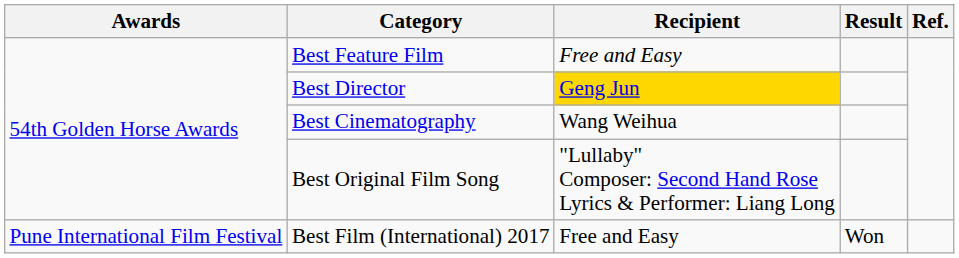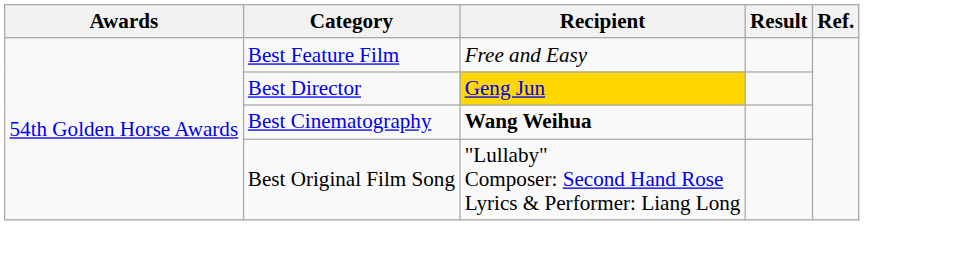 <table class="wikitable">
 <tr>
 <th>Awards</th>
 <th>Category</th>
 <th>Recipient</th>
 <th>Result</th>
 <th>Ref.</th>
 </tr>
 <tr>
 <td rowspan=4><a href='#'>54th Golden Horse Awards</a></td>
 <td><a href='#'>Best Feature Film</a></td>
 <td><em>Free and Easy</em></td>
 <td></td>
 <td rowspan=4></td>
 </tr>
 <tr>
 <td><a href='#'>Best Director</a></td>
 <td style="background: gold;"><a href='#'>Geng Jun</a></td>
 <td></td>
 </tr>
 <tr>
 <td><a href='#'>Best Cinematography</a></td>
-<td>Wang Weihua</td>
+<td><strong>Wang Weihua</strong></td>
 <td></td>
 </tr>
 <tr>
 <td>Best Original Film Song</td>
 <td>"Lullaby"<br>Composer: <a href='#'>Second Hand Rose</a><br>Lyrics & Performer: Liang Long</td>
 <td></td>
 </tr>
-<tr>
-<td><a href='#'>Pune International Film Festival</a></td>
-<td>Best Film (International) 2017</td>
-<td>Free and Easy</td>
-<td>Won</td>
-<td></td>
-</tr>
 </table>
